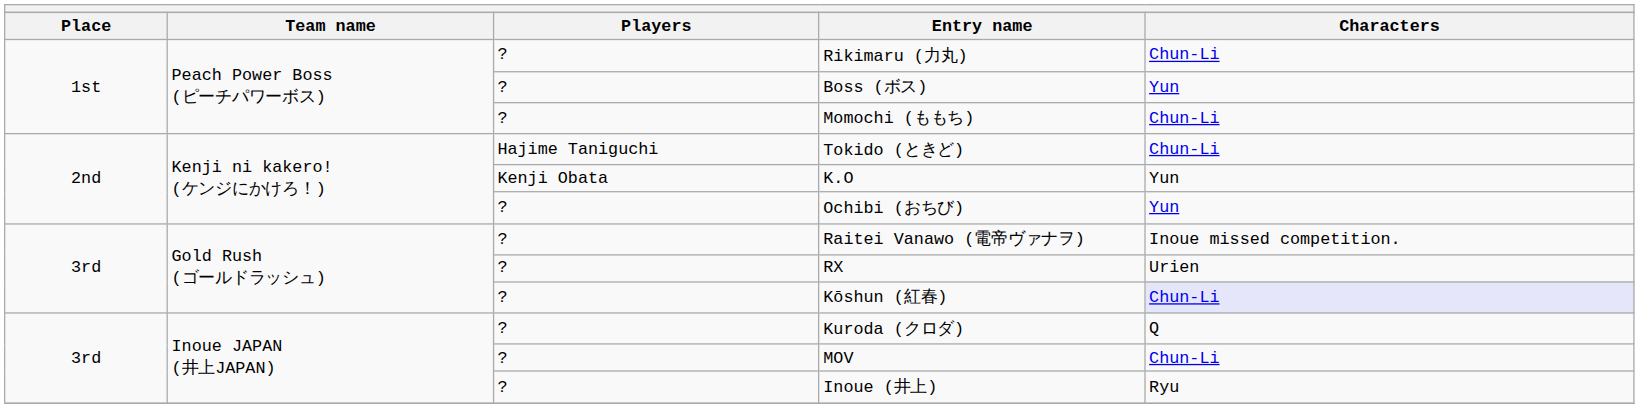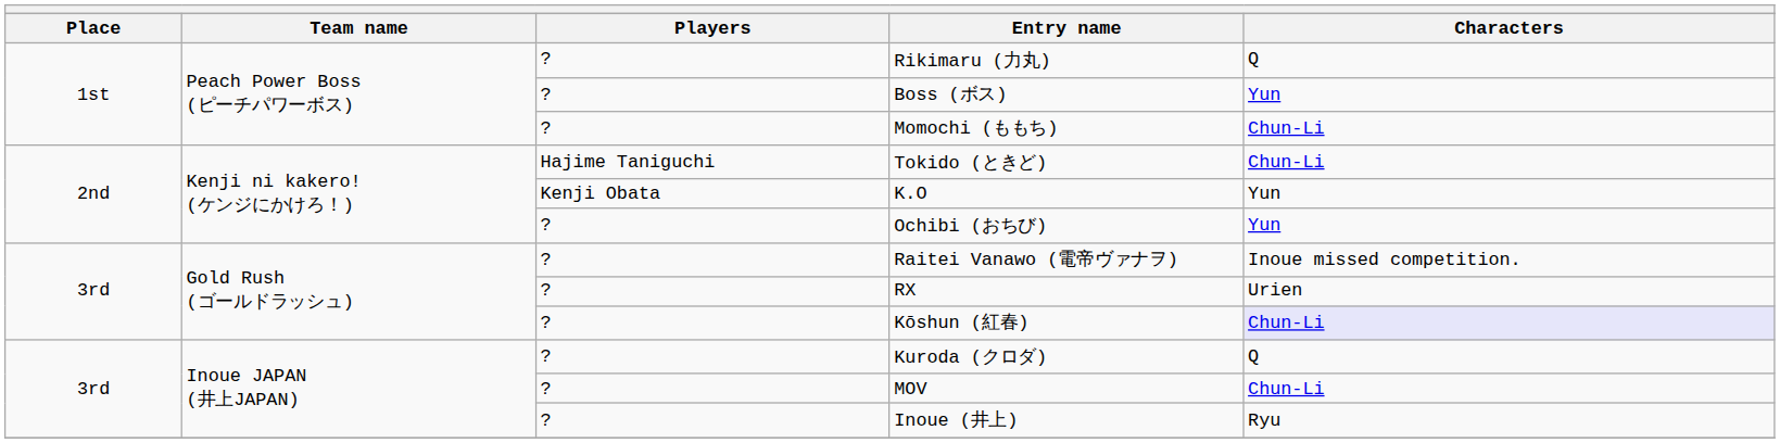 <table class="wikitable" width=100%>
 <tr>
 <th colspan=5></th>
 </tr>
 <tr bgcolor="#dddddd">
 </tr>
 <tr>
 <th width=10%>Place</th>
 <th width=20%>Team name</th>
 <th width=20%>Players</th>
 <th width=20%>Entry name</th>
 <th width=30%>Characters</th>
 </tr>
 <tr>
 <td align=center rowspan="3">1st</td>
 <td rowspan="3">Peach Power Boss<br>(ピーチパワーボス)</td>
 <td>?</td>
 <td>Rikimaru (力丸)</td>
-<td><a href='#'>Chun-Li</a></td>
+<td>Q</td>
 </tr>
 <tr>
 <td>?</td>
 <td>Boss (ボス)</td>
 <td><a href='#'>Yun</a></td>
 </tr>
 <tr>
 <td>?</td>
 <td>Momochi (ももち)</td>
 <td><a href='#'>Chun-Li</a></td>
 </tr>
 <tr>
 <td align=center rowspan="3">2nd</td>
 <td rowspan="3">Kenji ni kakero!<br>(ケンジにかけろ！)</td>
 <td>Hajime Taniguchi</td>
 <td>Tokido (ときど)</td>
 <td><a href='#'>Chun-Li</a></td>
 </tr>
 <tr>
 <td>Kenji Obata</td>
 <td>K.O</td>
 <td>Yun</td>
 </tr>
 <tr>
 <td>?</td>
 <td>Ochibi (おちび)</td>
 <td><a href='#'>Yun</a></td>
 </tr>
 <tr>
 <td align=center rowspan="3">3rd</td>
 <td rowspan="3">Gold Rush<br>(ゴールドラッシュ)</td>
 <td>?</td>
 <td>Raitei Vanawo (電帝ヴァナヲ)</td>
 <td>Inoue missed competition.</td>
 </tr>
 <tr>
 <td>?</td>
 <td>RX</td>
 <td>Urien</td>
 </tr>
 <tr>
 <td>?</td>
 <td>Kōshun (紅春)</td>
 <td style="background: lavender;"><a href='#'>Chun-Li</a></td>
 </tr>
 <tr>
 <td align=center rowspan="3">3rd</td>
 <td rowspan="3">Inoue JAPAN<br>(井上JAPAN)</td>
 <td>?</td>
 <td>Kuroda (クロダ)</td>
 <td>Q</td>
 </tr>
 <tr>
 <td>?</td>
 <td>MOV</td>
 <td><a href='#'>Chun-Li</a></td>
 </tr>
 <tr>
 <td>?</td>
 <td>Inoue (井上)</td>
 <td>Ryu</td>
 </tr>
 <tr>
 </tr>
 </table>
